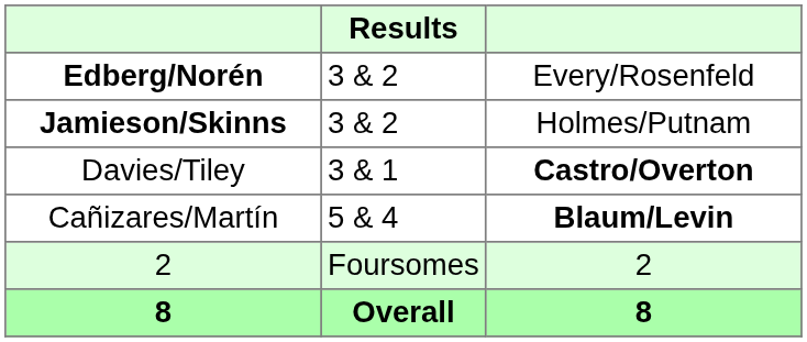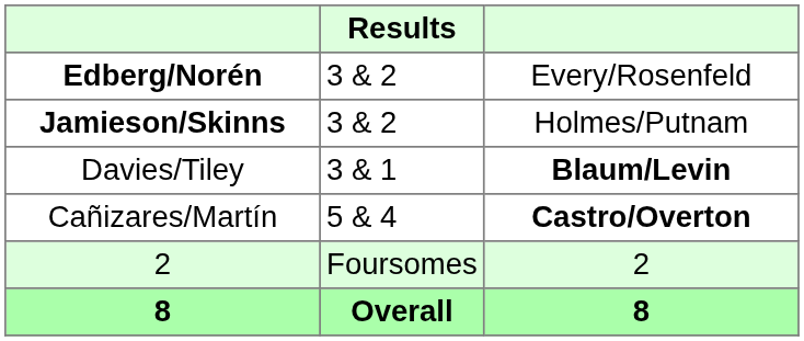 <table border="1" cellpadding="3" style="border-collapse:collapse; text-align:center;">
 <tr style="background:#ddffdd;">
 <th width=160></th>
 <th>Results</th>
 <th width=160></th>
 </tr>
 <tr>
 <td><strong>Edberg/Norén</strong></td>
 <td align=left> 3 & 2</td>
 <td>Every/Rosenfeld</td>
 </tr>
 <tr>
 <td><strong>Jamieson/Skinns</strong></td>
 <td align=left> 3 & 2</td>
 <td>Holmes/Putnam</td>
 </tr>
 <tr>
 <td>Davies/Tiley</td>
 <td align=left> 3 & 1</td>
-<td><strong>Castro/Overton</strong></td>
+<td><strong>Blaum/Levin</strong></td>
 </tr>
 <tr>
 <td>Cañizares/Martín</td>
 <td align=left> 5 & 4</td>
-<td><strong>Blaum/Levin</strong></td>
+<td><strong>Castro/Overton</strong></td>
 </tr>
 <tr style="background:#ddffdd;">
 <td>2</td>
 <td>Foursomes</td>
 <td>2</td>
 </tr>
 <tr style="background:#aaffaa;">
 <th>8</th>
 <th>Overall</th>
 <th>8</th>
 </tr>
 </table>
